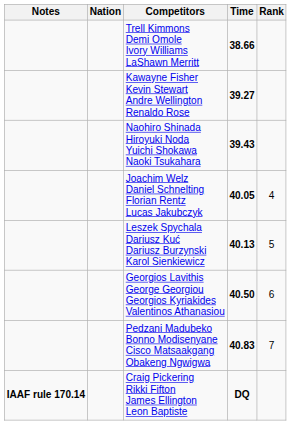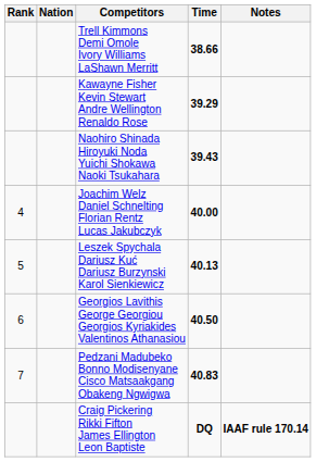 <table class="wikitable sortable" style="text-align:center">
 <tr>
-<th>Notes</th>
+<th>Rank</th>
 <th>Nation</th>
 <th>Competitors</th>
 <th>Time</th>
-<th>Rank</th>
+<th>Notes</th>
 </tr>
 <tr>
 <td></td>
 <td align=left></td>
 <td align=left><a href='#'>Trell Kimmons</a><br><a href='#'>Demi Omole</a><br><a href='#'>Ivory Williams</a><br><a href='#'>LaShawn Merritt</a></td>
 <td><strong>38.66</strong></td>
 <td></td>
 </tr>
 <tr>
 <td></td>
 <td align=left></td>
 <td align=left><a href='#'>Kawayne Fisher</a><br><a href='#'>Kevin Stewart</a><br><a href='#'>Andre Wellington</a><br><a href='#'>Renaldo Rose</a></td>
-<td><strong>39.27</strong></td>
+<td><strong>39.29</strong></td>
 <td></td>
 </tr>
 <tr>
 <td></td>
 <td align=left></td>
 <td align=left><a href='#'>Naohiro Shinada</a><br><a href='#'>Hiroyuki Noda</a><br><a href='#'>Yuichi Shokawa</a><br><a href='#'>Naoki Tsukahara</a></td>
 <td><strong>39.43</strong></td>
 <td></td>
 </tr>
 <tr>
-<td></td>
+<td>4</td>
 <td align=left></td>
 <td align=left><a href='#'>Joachim Welz</a><br><a href='#'>Daniel Schnelting</a><br><a href='#'>Florian Rentz</a><br><a href='#'>Lucas Jakubczyk</a></td>
-<td><strong>40.05</strong></td>
-<td>4</td>
+<td><strong>40.00</strong></td>
+<td></td>
+</tr>
+<tr>
+<td>5</td>
+<td align=left></td>
+<td align=left><a href='#'>Leszek Spychala</a><br><a href='#'>Dariusz Kuć</a><br><a href='#'>Dariusz Burzynski</a><br><a href='#'>Karol Sienkiewicz</a></td>
+<td><strong>40.13</strong></td>
+<td></td>
+</tr>
+<tr>
+<td>6</td>
+<td align=left></td>
+<td align=left><a href='#'>Georgios Lavithis</a><br><a href='#'>George Georgiou</a><br><a href='#'>Georgios Kyriakides</a><br><a href='#'>Valentinos Athanasiou</a></td>
+<td><strong>40.50</strong></td>
+<td></td>
+</tr>
+<tr>
+<td>7</td>
+<td align=left></td>
+<td align=left><a href='#'>Pedzani Madubeko</a><br><a href='#'>Bonno Modisenyane</a><br><a href='#'>Cisco Matsaakgang</a><br><a href='#'>Obakeng Ngwigwa</a></td>
+<td><strong>40.83</strong></td>
+<td></td>
 </tr>
 <tr>
 <td></td>
 <td align=left></td>
-<td align=left><a href='#'>Leszek Spychala</a><br><a href='#'>Dariusz Kuć</a><br><a href='#'>Dariusz Burzynski</a><br><a href='#'>Karol Sienkiewicz</a></td>
-<td><strong>40.13</strong></td>
-<td>5</td>
-</tr>
-<tr>
-<td></td>
-<td align=left></td>
-<td align=left><a href='#'>Georgios Lavithis</a><br><a href='#'>George Georgiou</a><br><a href='#'>Georgios Kyriakides</a><br><a href='#'>Valentinos Athanasiou</a></td>
-<td><strong>40.50</strong></td>
-<td>6</td>
-</tr>
-<tr>
-<td></td>
-<td align=left></td>
-<td align=left><a href='#'>Pedzani Madubeko</a><br><a href='#'>Bonno Modisenyane</a><br><a href='#'>Cisco Matsaakgang</a><br><a href='#'>Obakeng Ngwigwa</a></td>
-<td><strong>40.83</strong></td>
-<td>7</td>
-</tr>
-<tr>
-<td><strong>IAAF rule 170.14</strong></td>
-<td align=left></td>
 <td align=left><a href='#'>Craig Pickering</a><br><a href='#'>Rikki Fifton</a><br><a href='#'>James Ellington</a><br><a href='#'>Leon Baptiste</a></td>
 <td><strong>DQ</strong></td>
-<td></td>
+<td><strong>IAAF rule 170.14</strong></td>
 </tr>
 </table>
